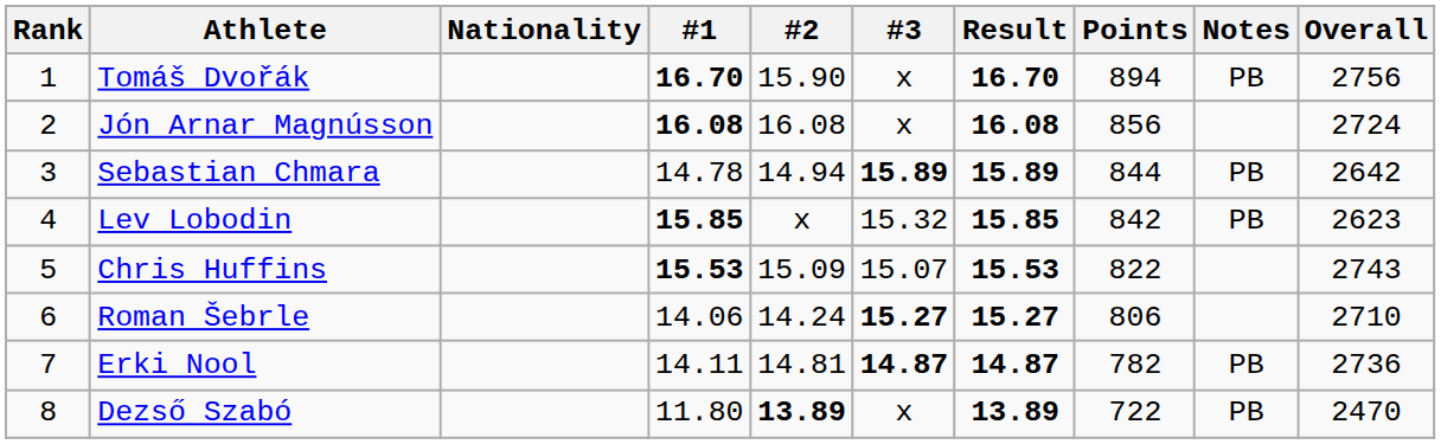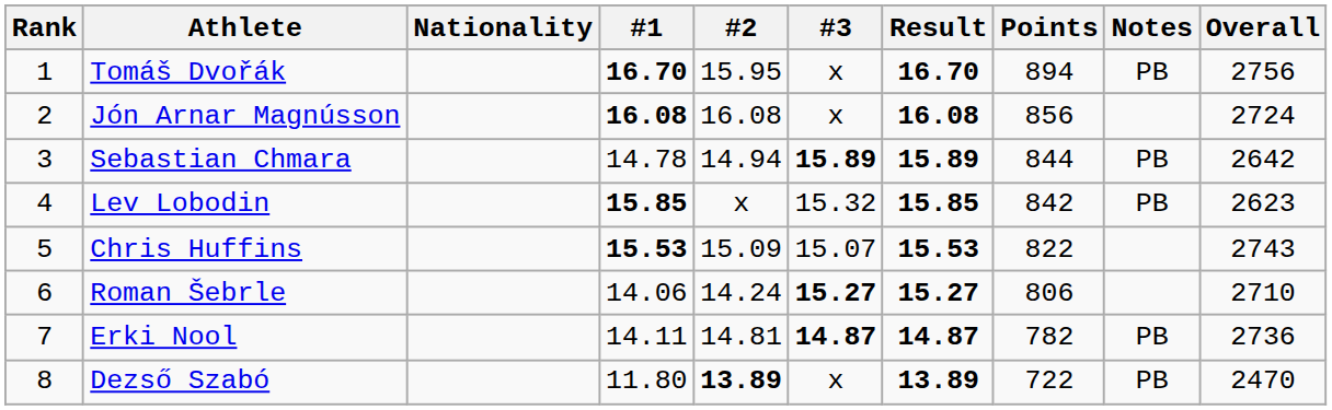 <table class="wikitable sortable" style="text-align:center">
 <tr>
 <th>Rank</th>
 <th>Athlete</th>
 <th>Nationality</th>
 <th>#1</th>
 <th>#2</th>
 <th>#3</th>
 <th>Result</th>
 <th>Points</th>
 <th>Notes</th>
 <th>Overall</th>
 </tr>
 <tr>
 <td>1</td>
 <td align=left><a href='#'>Tomáš Dvořák</a></td>
 <td align=left></td>
 <td><strong>16.70</strong></td>
-<td>15.90</td>
+<td>15.95</td>
 <td>x</td>
 <td><strong>16.70</strong></td>
 <td>894</td>
 <td>PB</td>
 <td>2756</td>
 </tr>
 <tr>
 <td>2</td>
 <td align=left><a href='#'>Jón Arnar Magnússon</a></td>
 <td align=left></td>
 <td><strong>16.08</strong></td>
 <td>16.08</td>
 <td>x</td>
 <td><strong>16.08</strong></td>
 <td>856</td>
 <td></td>
 <td>2724</td>
 </tr>
 <tr>
 <td>3</td>
 <td align=left><a href='#'>Sebastian Chmara</a></td>
 <td align=left></td>
 <td>14.78</td>
 <td>14.94</td>
 <td><strong>15.89</strong></td>
 <td><strong>15.89</strong></td>
 <td>844</td>
 <td>PB</td>
 <td>2642</td>
 </tr>
 <tr>
 <td>4</td>
 <td align=left><a href='#'>Lev Lobodin</a></td>
 <td align=left></td>
 <td><strong>15.85</strong></td>
 <td>x</td>
 <td>15.32</td>
 <td><strong>15.85</strong></td>
 <td>842</td>
 <td>PB</td>
 <td>2623</td>
 </tr>
 <tr>
 <td>5</td>
 <td align=left><a href='#'>Chris Huffins</a></td>
 <td align=left></td>
 <td><strong>15.53</strong></td>
 <td>15.09</td>
 <td>15.07</td>
 <td><strong>15.53</strong></td>
 <td>822</td>
 <td></td>
 <td>2743</td>
 </tr>
 <tr>
 <td>6</td>
 <td align=left><a href='#'>Roman Šebrle</a></td>
 <td align=left></td>
 <td>14.06</td>
 <td>14.24</td>
 <td><strong>15.27</strong></td>
 <td><strong>15.27</strong></td>
 <td>806</td>
 <td></td>
 <td>2710</td>
 </tr>
 <tr>
 <td>7</td>
 <td align=left><a href='#'>Erki Nool</a></td>
 <td align=left></td>
 <td>14.11</td>
 <td>14.81</td>
 <td><strong>14.87</strong></td>
 <td><strong>14.87</strong></td>
 <td>782</td>
 <td>PB</td>
 <td>2736</td>
 </tr>
 <tr>
 <td>8</td>
 <td align=left><a href='#'>Dezső Szabó</a></td>
 <td align=left></td>
 <td>11.80</td>
 <td><strong>13.89</strong></td>
 <td>x</td>
 <td><strong>13.89</strong></td>
 <td>722</td>
 <td>PB</td>
 <td>2470</td>
 </tr>
 </table>
